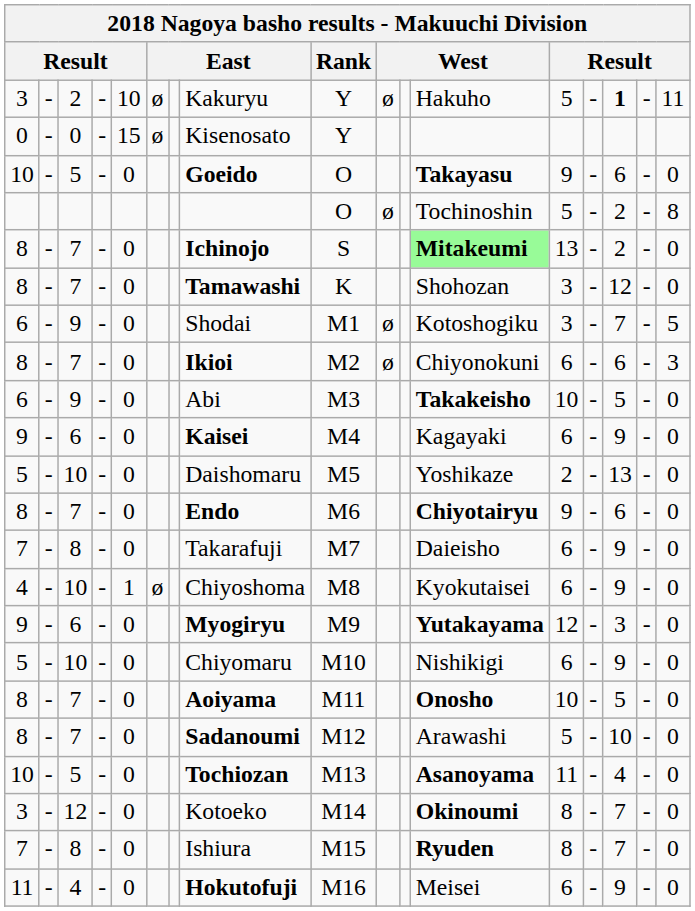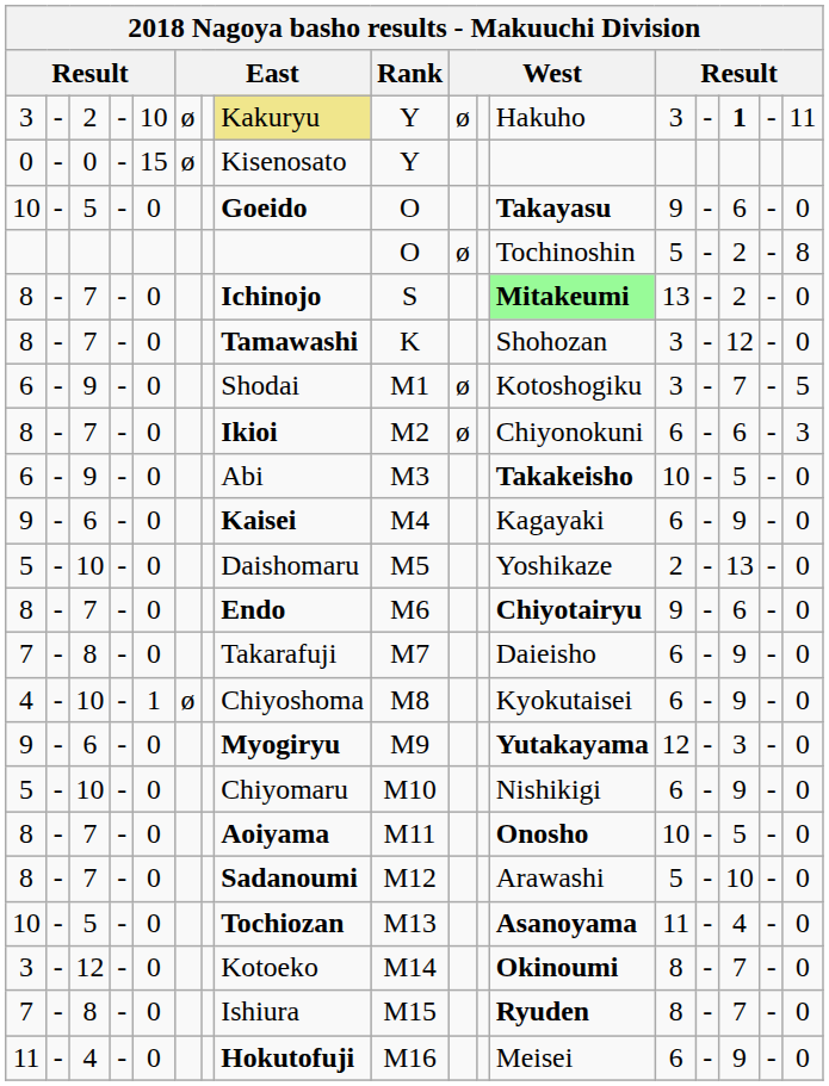 <table class="wikitable">
 <tr>
 <th colspan="17">2018 Nagoya basho results - Makuuchi Division</th>
 </tr>
 <tr>
 <th colspan="5">Result</th>
 <th colspan="3">East</th>
 <th>Rank</th>
 <th colspan="3">West</th>
 <th colspan="5">Result</th>
 </tr>
 <tr>
 <td align=center>3</td>
 <td align=center>-</td>
 <td align=center>2</td>
 <td align=center>-</td>
 <td align=center>10</td>
 <td align=center>ø</td>
 <td align=center></td>
-<td>Kakuryu</td>
+<td style="background: khaki;">Kakuryu</td>
 <td align=center>Y</td>
 <td align=center>ø</td>
 <td align=center></td>
 <td>Hakuho</td>
-<td align=center>5</td>
+<td align=center>3</td>
 <td align=center>-</td>
 <td align=center><strong>1</strong></td>
 <td align=center>-</td>
 <td align=center>11</td>
 </tr>
 <tr>
 <td align=center>0</td>
 <td align=center>-</td>
 <td align=center>0</td>
 <td align=center>-</td>
 <td align=center>15</td>
 <td align=center>ø</td>
 <td align=center></td>
 <td>Kisenosato</td>
 <td align=center>Y</td>
 <td align=center></td>
 <td align=center></td>
 <td align=center></td>
 <td align=center></td>
 <td align=center></td>
 <td align=center></td>
 <td align=center></td>
 <td align=center></td>
 </tr>
 <tr>
 <td align=center>10</td>
 <td align=center>-</td>
 <td align=center>5</td>
 <td align=center>-</td>
 <td align=center>0</td>
 <td align=center></td>
 <td align=center></td>
 <td><strong>Goeido</strong></td>
 <td align=center>O</td>
 <td align=center></td>
 <td align=center></td>
 <td><strong>Takayasu</strong></td>
 <td align=center>9</td>
 <td align=center>-</td>
 <td align=center>6</td>
 <td align=center>-</td>
 <td align=center>0</td>
 </tr>
 <tr>
 <td align=center></td>
 <td align=center></td>
 <td align=center></td>
 <td align=center></td>
 <td align=center></td>
 <td align=center></td>
 <td align=center></td>
 <td></td>
 <td align=center>O</td>
 <td align=center>ø</td>
 <td align=center></td>
 <td>Tochinoshin</td>
 <td align=center>5</td>
 <td align=center>-</td>
 <td align=center>2</td>
 <td align=center>-</td>
 <td align=center>8</td>
 </tr>
 <tr>
 <td align=center>8</td>
 <td align=center>-</td>
 <td align=center>7</td>
 <td align=center>-</td>
 <td align=center>0</td>
 <td align=center></td>
 <td align=center></td>
 <td><strong>Ichinojo</strong></td>
 <td align=center>S</td>
 <td align=center></td>
 <td align=center></td>
 <td style="background: PaleGreen;"><strong>Mitakeumi</strong></td>
 <td align=center>13</td>
 <td align=center>-</td>
 <td align=center>2</td>
 <td align=center>-</td>
 <td align=center>0</td>
 </tr>
 <tr>
 <td align=center>8</td>
 <td align=center>-</td>
 <td align=center>7</td>
 <td align=center>-</td>
 <td align=center>0</td>
 <td align=center></td>
 <td align=center></td>
 <td><strong>Tamawashi</strong></td>
 <td align=center>K</td>
 <td align=center></td>
 <td align=center></td>
 <td>Shohozan</td>
 <td align=center>3</td>
 <td align=center>-</td>
 <td align=center>12</td>
 <td align=center>-</td>
 <td align=center>0</td>
 </tr>
 <tr>
 <td align=center>6</td>
 <td align=center>-</td>
 <td align=center>9</td>
 <td align=center>-</td>
 <td align=center>0</td>
 <td align=center></td>
 <td align=center></td>
 <td>Shodai</td>
 <td align=center>M1</td>
 <td align=center>ø</td>
 <td align=center></td>
 <td>Kotoshogiku</td>
 <td align=center>3</td>
 <td align=center>-</td>
 <td align=center>7</td>
 <td align=center>-</td>
 <td align=center>5</td>
 </tr>
 <tr>
 <td align=center>8</td>
 <td align=center>-</td>
 <td align=center>7</td>
 <td align=center>-</td>
 <td align=center>0</td>
 <td align=center></td>
 <td align=center></td>
 <td><strong>Ikioi</strong></td>
 <td align=center>M2</td>
 <td align=center>ø</td>
 <td align=center></td>
 <td>Chiyonokuni</td>
 <td align=center>6</td>
 <td align=center>-</td>
 <td align=center>6</td>
 <td align=center>-</td>
 <td align=center>3</td>
 </tr>
 <tr>
 <td align=center>6</td>
 <td align=center>-</td>
 <td align=center>9</td>
 <td align=center>-</td>
 <td align=center>0</td>
 <td align=center></td>
 <td align=center></td>
 <td>Abi</td>
 <td align=center>M3</td>
 <td align=center></td>
 <td align=center></td>
 <td><strong>Takakeisho</strong></td>
 <td align=center>10</td>
 <td align=center>-</td>
 <td align=center>5</td>
 <td align=center>-</td>
 <td align=center>0</td>
 </tr>
 <tr>
 <td align=center>9</td>
 <td align=center>-</td>
 <td align=center>6</td>
 <td align=center>-</td>
 <td align=center>0</td>
 <td align=center></td>
 <td align=center></td>
 <td><strong>Kaisei</strong></td>
 <td align=center>M4</td>
 <td align=center></td>
 <td align=center></td>
 <td>Kagayaki</td>
 <td align=center>6</td>
 <td align=center>-</td>
 <td align=center>9</td>
 <td align=center>-</td>
 <td align=center>0</td>
 </tr>
 <tr>
 <td align=center>5</td>
 <td align=center>-</td>
 <td align=center>10</td>
 <td align=center>-</td>
 <td align=center>0</td>
 <td align=center></td>
 <td align=center></td>
 <td>Daishomaru</td>
 <td align=center>M5</td>
 <td align=center></td>
 <td align=center></td>
 <td>Yoshikaze</td>
 <td align=center>2</td>
 <td align=center>-</td>
 <td align=center>13</td>
 <td align=center>-</td>
 <td align=center>0</td>
 </tr>
 <tr>
 <td align=center>8</td>
 <td align=center>-</td>
 <td align=center>7</td>
 <td align=center>-</td>
 <td align=center>0</td>
 <td align=center></td>
 <td align=center></td>
 <td><strong>Endo</strong></td>
 <td align=center>M6</td>
 <td align=center></td>
 <td align=center></td>
 <td><strong>Chiyotairyu</strong></td>
 <td align=center>9</td>
 <td align=center>-</td>
 <td align=center>6</td>
 <td align=center>-</td>
 <td align=center>0</td>
 </tr>
 <tr>
 <td align=center>7</td>
 <td align=center>-</td>
 <td align=center>8</td>
 <td align=center>-</td>
 <td align=center>0</td>
 <td align=center></td>
 <td align=center></td>
 <td>Takarafuji</td>
 <td align=center>M7</td>
 <td align=center></td>
 <td align=center></td>
 <td>Daieisho</td>
 <td align=center>6</td>
 <td align=center>-</td>
 <td align=center>9</td>
 <td align=center>-</td>
 <td align=center>0</td>
 </tr>
 <tr>
 <td align=center>4</td>
 <td align=center>-</td>
 <td align=center>10</td>
 <td align=center>-</td>
 <td align=center>1</td>
 <td align=center>ø</td>
 <td align=center></td>
 <td>Chiyoshoma</td>
 <td align=center>M8</td>
 <td align=center></td>
 <td align=center></td>
 <td>Kyokutaisei</td>
 <td align=center>6</td>
 <td align=center>-</td>
 <td align=center>9</td>
 <td align=center>-</td>
 <td align=center>0</td>
 </tr>
 <tr>
 <td align=center>9</td>
 <td align=center>-</td>
 <td align=center>6</td>
 <td align=center>-</td>
 <td align=center>0</td>
 <td align=center></td>
 <td align=center></td>
 <td><strong>Myogiryu</strong></td>
 <td align=center>M9</td>
 <td align=center></td>
 <td align=center></td>
 <td><strong>Yutakayama</strong></td>
 <td align=center>12</td>
 <td align=center>-</td>
 <td align=center>3</td>
 <td align=center>-</td>
 <td align=center>0</td>
 </tr>
 <tr>
 <td align=center>5</td>
 <td align=center>-</td>
 <td align=center>10</td>
 <td align=center>-</td>
 <td align=center>0</td>
 <td align=center></td>
 <td align=center></td>
 <td>Chiyomaru</td>
 <td align=center>M10</td>
 <td align=center></td>
 <td align=center></td>
 <td>Nishikigi</td>
 <td align=center>6</td>
 <td align=center>-</td>
 <td align=center>9</td>
 <td align=center>-</td>
 <td align=center>0</td>
 </tr>
 <tr>
 <td align=center>8</td>
 <td align=center>-</td>
 <td align=center>7</td>
 <td align=center>-</td>
 <td align=center>0</td>
 <td align=center></td>
 <td align=center></td>
 <td><strong>Aoiyama</strong></td>
 <td align=center>M11</td>
 <td align=center></td>
 <td align=center></td>
 <td><strong>Onosho</strong></td>
 <td align=center>10</td>
 <td align=center>-</td>
 <td align=center>5</td>
 <td align=center>-</td>
 <td align=center>0</td>
 </tr>
 <tr>
 <td align=center>8</td>
 <td align=center>-</td>
 <td align=center>7</td>
 <td align=center>-</td>
 <td align=center>0</td>
 <td align=center></td>
 <td align=center></td>
 <td><strong>Sadanoumi</strong></td>
 <td align=center>M12</td>
 <td align=center></td>
 <td align=center></td>
 <td>Arawashi</td>
 <td align=center>5</td>
 <td align=center>-</td>
 <td align=center>10</td>
 <td align=center>-</td>
 <td align=center>0</td>
 </tr>
 <tr>
 <td align=center>10</td>
 <td align=center>-</td>
 <td align=center>5</td>
 <td align=center>-</td>
 <td align=center>0</td>
 <td align=center></td>
 <td align=center></td>
 <td><strong>Tochiozan</strong></td>
 <td align=center>M13</td>
 <td align=center></td>
 <td align=center></td>
 <td><strong>Asanoyama</strong></td>
 <td align=center>11</td>
 <td align=center>-</td>
 <td align=center>4</td>
 <td align=center>-</td>
 <td align=center>0</td>
 </tr>
 <tr>
 <td align=center>3</td>
 <td align=center>-</td>
 <td align=center>12</td>
 <td align=center>-</td>
 <td align=center>0</td>
 <td align=center></td>
 <td align=center></td>
 <td>Kotoeko</td>
 <td align=center>M14</td>
 <td align=center></td>
 <td align=center></td>
 <td><strong>Okinoumi</strong></td>
 <td align=center>8</td>
 <td align=center>-</td>
 <td align=center>7</td>
 <td align=center>-</td>
 <td align=center>0</td>
 </tr>
 <tr>
 <td align=center>7</td>
 <td align=center>-</td>
 <td align=center>8</td>
 <td align=center>-</td>
 <td align=center>0</td>
 <td align=center></td>
 <td align=center></td>
 <td>Ishiura</td>
 <td align=center>M15</td>
 <td align=center></td>
 <td align=center></td>
 <td><strong>Ryuden</strong></td>
 <td align=center>8</td>
 <td align=center>-</td>
 <td align=center>7</td>
 <td align=center>-</td>
 <td align=center>0</td>
 </tr>
 <tr>
 <td align=center>11</td>
 <td align=center>-</td>
 <td align=center>4</td>
 <td align=center>-</td>
 <td align=center>0</td>
 <td align=center></td>
 <td align=center></td>
 <td><strong>Hokutofuji</strong></td>
 <td align=center>M16</td>
 <td align=center></td>
 <td align=center></td>
 <td>Meisei</td>
 <td align=center>6</td>
 <td align=center>-</td>
 <td align=center>9</td>
 <td align=center>-</td>
 <td align=center>0</td>
 </tr>
 </table>
